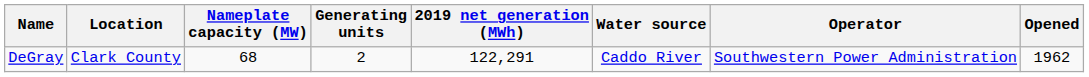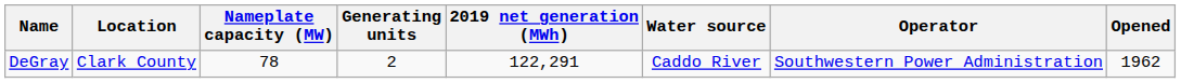 <table class="wikitable sortable" style="font-size:95%; text-align:center;">
 <tr>
 <th>Name</th>
 <th>Location</th>
 <th><a href='#'>Nameplate</a><br>capacity (<a href='#'>MW</a>)</th>
 <th>Generating<br> units</th>
 <th data-sort-type="number">2019 <a href='#'>net generation</a><br> (<a href='#'>MWh</a>)</th>
 <th>Water source</th>
 <th>Operator</th>
 <th data-sort-type="number">Opened</th>
 </tr>
 <tr>
 <td><a href='#'>DeGray</a></td>
 <td><a href='#'>Clark County</a></td>
-<td>68</td>
+<td>78</td>
 <td>2</td>
 <td>122,291</td>
 <td><a href='#'>Caddo River</a></td>
 <td><a href='#'>Southwestern Power Administration</a></td>
 <td>1962</td>
 </tr>
 </table>
